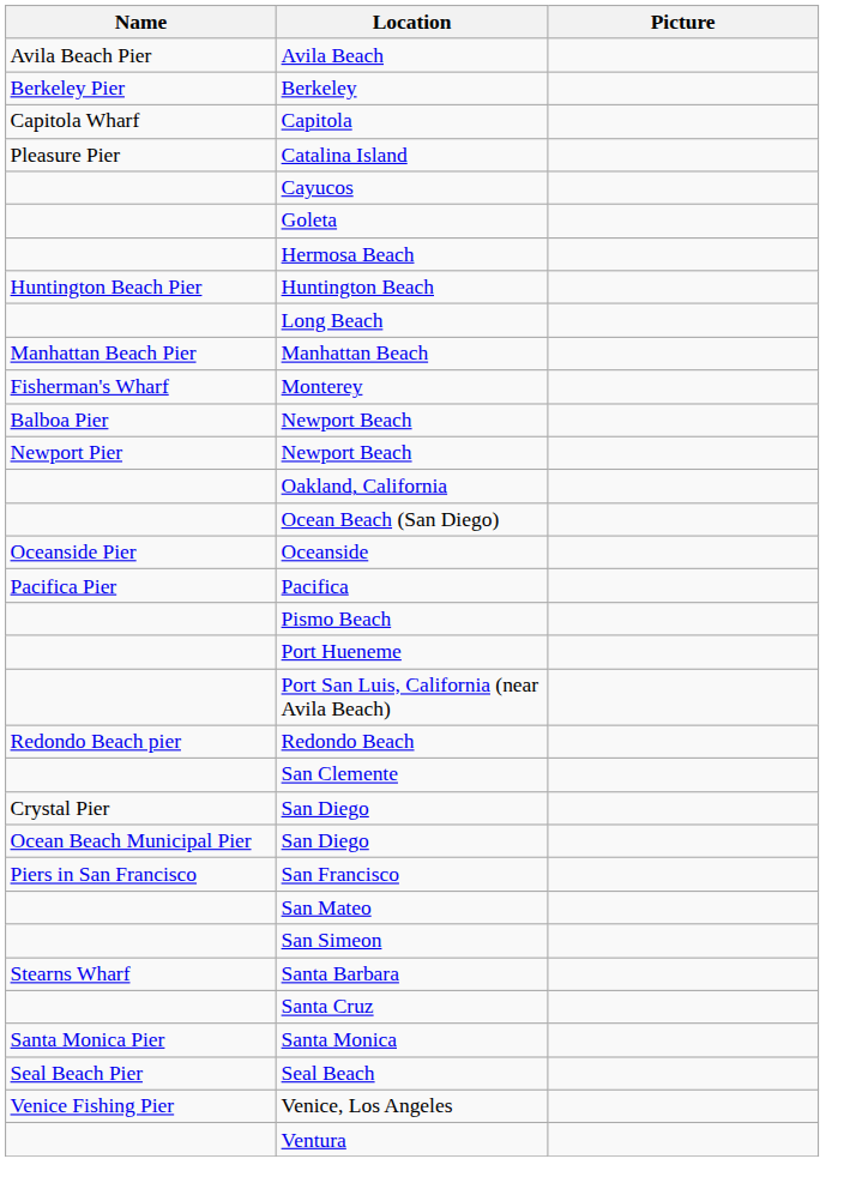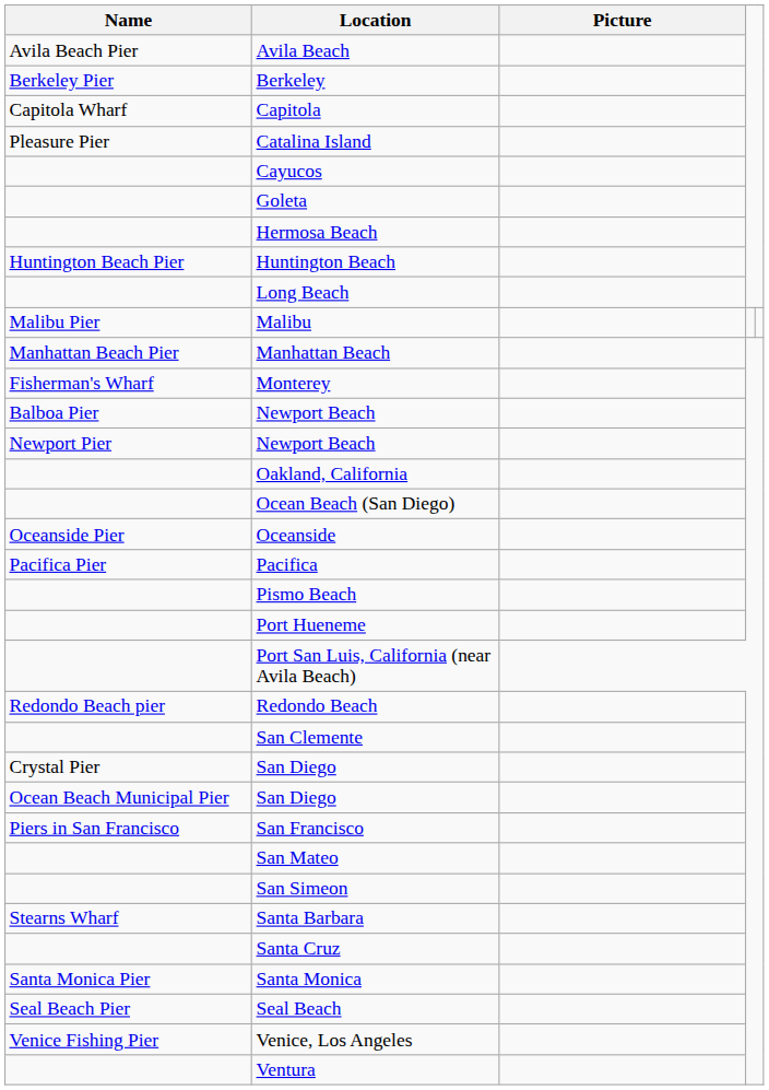 <table class="wikitable">
 <tr>
 <th width="200px">Name</th>
 <th width="200px">Location</th>
 <th width="200px">Picture</th>
 </tr>
 <tr>
 <td>Avila Beach Pier</td>
 <td><a href='#'>Avila Beach</a></td>
 <td></td>
 </tr>
 <tr>
 <td><a href='#'>Berkeley Pier</a></td>
 <td><a href='#'>Berkeley</a></td>
 <td></td>
 </tr>
 <tr>
 <td>Capitola Wharf</td>
 <td><a href='#'>Capitola</a></td>
 <td></td>
 </tr>
 <tr>
 <td>Pleasure Pier</td>
 <td><a href='#'>Catalina Island</a></td>
 <td></td>
 </tr>
 <tr>
 <td></td>
 <td><a href='#'>Cayucos</a></td>
 <td></td>
 </tr>
 <tr>
 <td></td>
 <td><a href='#'>Goleta</a></td>
 <td></td>
 </tr>
 <tr>
 <td></td>
 <td><a href='#'>Hermosa Beach</a></td>
 <td></td>
 </tr>
 <tr>
 <td><a href='#'>Huntington Beach Pier</a></td>
 <td><a href='#'>Huntington Beach</a></td>
 <td></td>
 </tr>
 <tr>
 <td></td>
 <td><a href='#'>Long Beach</a></td>
+<td></td>
+</tr>
+<tr>
+<td><a href='#'>Malibu Pier</a></td>
+<td><a href='#'>Malibu</a></td>
+<td></td>
+<td></td>
 <td></td>
 </tr>
 <tr>
 <td><a href='#'>Manhattan Beach Pier</a></td>
 <td><a href='#'>Manhattan Beach</a></td>
 <td></td>
 </tr>
 <tr>
 <td><a href='#'>Fisherman's Wharf</a></td>
 <td><a href='#'>Monterey</a></td>
 <td></td>
 </tr>
 <tr>
 <td><a href='#'>Balboa Pier</a></td>
 <td><a href='#'>Newport Beach</a></td>
 <td></td>
 </tr>
 <tr>
 <td><a href='#'>Newport Pier</a></td>
 <td><a href='#'>Newport Beach</a></td>
 <td></td>
 </tr>
 <tr>
 <td></td>
 <td><a href='#'>Oakland, California</a></td>
 <td></td>
 </tr>
 <tr>
 <td></td>
 <td><a href='#'>Ocean Beach</a> (San Diego)</td>
 <td></td>
 </tr>
 <tr>
 <td><a href='#'>Oceanside Pier</a></td>
 <td><a href='#'>Oceanside</a></td>
 <td></td>
 </tr>
 <tr>
 <td><a href='#'>Pacifica Pier</a></td>
 <td><a href='#'>Pacifica</a></td>
 <td></td>
 </tr>
 <tr>
 <td></td>
 <td><a href='#'>Pismo Beach</a></td>
 <td></td>
 </tr>
 <tr>
 <td></td>
 <td><a href='#'>Port Hueneme</a></td>
 <td></td>
 </tr>
 <tr>
 <td></td>
 <td><a href='#'>Port San Luis, California</a> (near Avila Beach)</td>
 </tr>
 <tr>
 <td><a href='#'>Redondo Beach pier</a></td>
 <td><a href='#'>Redondo Beach</a></td>
 <td></td>
 </tr>
 <tr>
 <td></td>
 <td><a href='#'>San Clemente</a></td>
 <td></td>
 </tr>
 <tr>
 <td>Crystal Pier</td>
 <td><a href='#'>San Diego</a></td>
 <td></td>
 </tr>
 <tr>
 <td><a href='#'>Ocean Beach Municipal Pier</a></td>
 <td><a href='#'>San Diego</a></td>
 <td></td>
 </tr>
 <tr>
 <td><a href='#'>Piers in San Francisco</a></td>
 <td><a href='#'>San Francisco</a></td>
 <td></td>
 </tr>
 <tr>
 <td></td>
 <td><a href='#'>San Mateo</a></td>
 <td></td>
 </tr>
 <tr>
 <td></td>
 <td><a href='#'>San Simeon</a></td>
 <td></td>
 </tr>
 <tr>
 <td><a href='#'>Stearns Wharf</a></td>
 <td><a href='#'>Santa Barbara</a></td>
 <td></td>
 </tr>
 <tr>
 <td></td>
 <td><a href='#'>Santa Cruz</a></td>
 <td></td>
 </tr>
 <tr>
 <td><a href='#'>Santa Monica Pier</a></td>
 <td><a href='#'>Santa Monica</a></td>
 <td></td>
 </tr>
 <tr>
 <td><a href='#'>Seal Beach Pier</a></td>
 <td><a href='#'>Seal Beach</a></td>
 <td></td>
 </tr>
 <tr>
 <td><a href='#'>Venice Fishing Pier</a></td>
 <td>Venice, Los Angeles</td>
 <td></td>
 </tr>
 <tr>
 <td></td>
 <td><a href='#'>Ventura</a></td>
 <td></td>
 </tr>
 </table>
